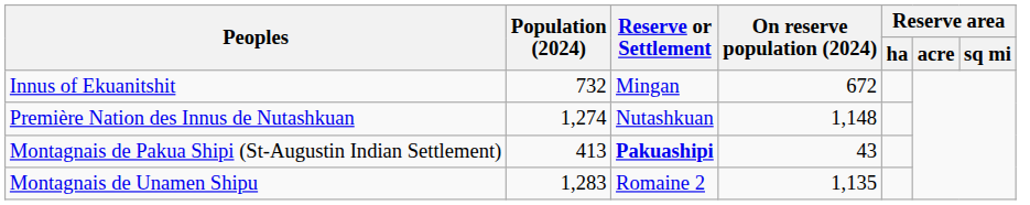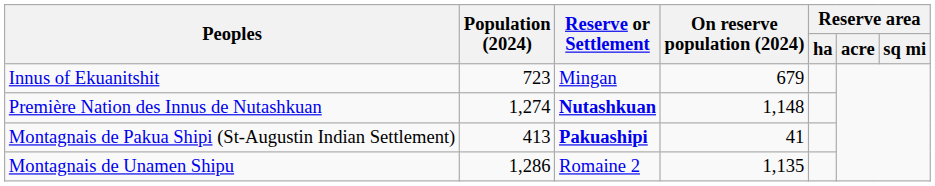 <table class="wikitable sortable">
 <tr>
 <th rowspan=2>Peoples</th>
 <th rowspan=2>Population<br>(2024)</th>
 <th rowspan=2><a href='#'>Reserve</a> or<br><a href='#'>Settlement</a></th>
 <th rowspan=2>On reserve<br>population (2024)</th>
 <th colspan=3>Reserve area</th>
 </tr>
 <tr>
 <th>ha</th>
 <th>acre</th>
 <th>sq mi</th>
 </tr>
 <tr>
 <td><a href='#'>Innus of Ekuanitshit</a></td>
-<td align=right>732</td>
+<td align=right>723</td>
 <td><a href='#'>Mingan</a></td>
-<td align=right>672</td>
+<td align=right>679</td>
 <td></td>
 </tr>
 <tr>
 <td><a href='#'>Première Nation des Innus de Nutashkuan</a></td>
 <td align=right>1,274</td>
-<td><a href='#'>Nutashkuan</a></td>
+<td><strong><a href='#'>Nutashkuan</a></strong></td>
 <td align=right>1,148</td>
 <td></td>
 </tr>
 <tr>
 <td><a href='#'>Montagnais de Pakua Shipi</a> (St-Augustin Indian Settlement)</td>
 <td align=right>413</td>
 <td><strong><a href='#'>Pakuashipi</a></strong></td>
-<td align=right>43</td>
+<td align=right>41</td>
 <td></td>
 </tr>
 <tr>
 <td><a href='#'>Montagnais de Unamen Shipu</a></td>
-<td align=right>1,283</td>
+<td align=right>1,286</td>
 <td><a href='#'>Romaine 2</a></td>
 <td align=right>1,135</td>
 <td></td>
 </tr>
 </table>
